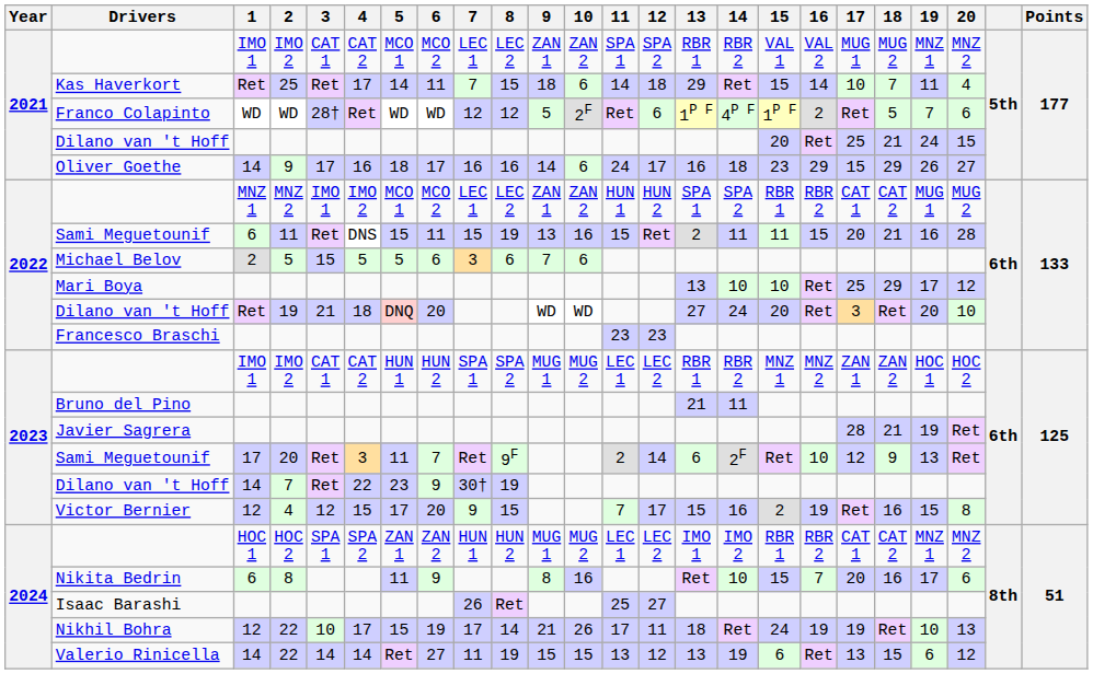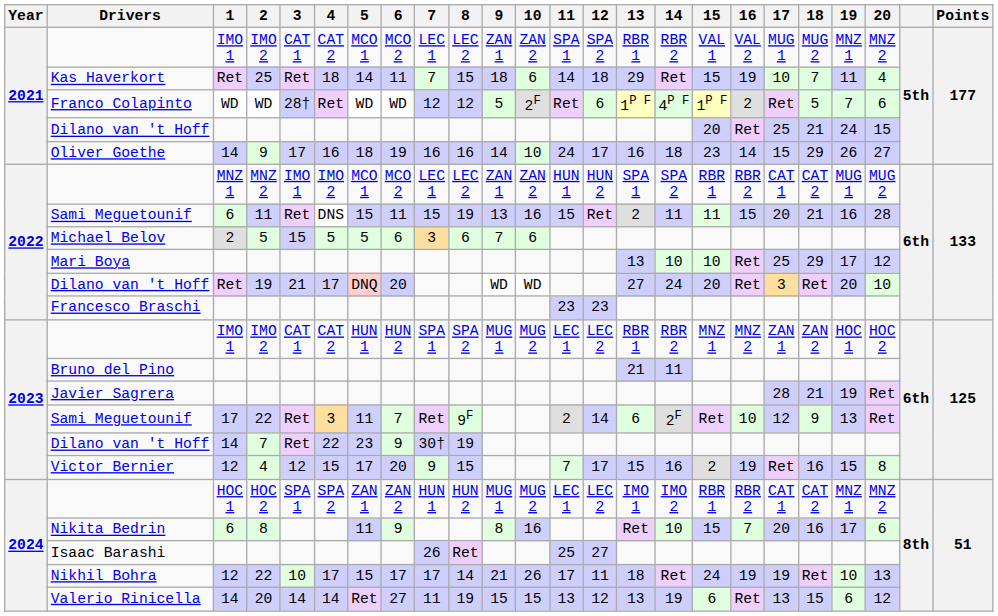 <table class="wikitable" style="text-align:center; font-size:85%;">
 <tr>
 <th>Year</th>
 <th>Drivers</th>
 <th>1</th>
 <th>2</th>
 <th>3</th>
 <th>4</th>
 <th>5</th>
 <th>6</th>
 <th>7</th>
 <th>8</th>
 <th>9</th>
 <th>10</th>
 <th>11</th>
 <th>12</th>
 <th>13</th>
 <th>14</th>
 <th>15</th>
 <th>16</th>
 <th>17</th>
 <th>18</th>
 <th>19</th>
 <th>20</th>
 <th></th>
 <th>Points</th>
 </tr>
 <tr>
 <th rowspan=5><a href='#'>2021</a></th>
 <td></td>
 <td><a href='#'>IMO<br>1</a></td>
 <td><a href='#'>IMO<br>2</a></td>
 <td><a href='#'>CAT<br>1</a></td>
 <td><a href='#'>CAT<br>2</a></td>
 <td><a href='#'>MCO<br>1</a></td>
 <td><a href='#'>MCO<br>2</a></td>
 <td><a href='#'>LEC<br>1</a></td>
 <td><a href='#'>LEC<br>2</a></td>
 <td><a href='#'>ZAN<br>1</a></td>
 <td><a href='#'>ZAN<br>2</a></td>
 <td><a href='#'>SPA<br>1</a></td>
 <td><a href='#'>SPA<br>2</a></td>
 <td><a href='#'>RBR<br>1</a></td>
 <td><a href='#'>RBR<br>2</a></td>
 <td><a href='#'>VAL<br>1</a></td>
 <td><a href='#'>VAL<br>2</a></td>
 <td><a href='#'>MUG<br>1</a></td>
 <td><a href='#'>MUG<br>2</a></td>
 <td><a href='#'>MNZ<br>1</a></td>
 <td><a href='#'>MNZ<br>2</a></td>
 <th rowspan=5>5th</th>
 <th rowspan=5>177</th>
 </tr>
 <tr>
 <td align="left"> <a href='#'>Kas Haverkort</a></td>
 <td style="background:#EFCFFF;">Ret</td>
 <td style="background:#cfcfff;">25</td>
 <td style="background:#efcfff;">Ret</td>
-<td style="background:#cfcfff;">17</td>
+<td style="background:#cfcfff;">18</td>
 <td style="background:#cfcfff;">14</td>
 <td style="background:#cfcfff;">11</td>
 <td style="background:#dfffdf;">7</td>
 <td style="background:#cfcfff;">15</td>
 <td style="background:#cfcfff;">18</td>
 <td style="background:#dfffdf;">6</td>
 <td style="background:#cfcfff;">14</td>
 <td style="background:#cfcfff;">18</td>
 <td style="background:#cfcfff;">29</td>
 <td style="background:#efcfff;">Ret</td>
 <td style="background:#cfcfff;">15</td>
-<td style="background:#cfcfff;">14</td>
+<td style="background:#cfcfff;">19</td>
 <td style="background:#dfffdf;">10</td>
 <td style="background:#dfffdf;">7</td>
 <td style="background:#cfcfff;">11</td>
 <td style="background:#dfffdf;">4</td>
 </tr>
 <tr>
 <td align="left"> <a href='#'>Franco Colapinto</a></td>
 <td style="background:#ffffff;">WD</td>
 <td style="background:#ffffff;">WD</td>
 <td style="background:#cfcfff;">28†</td>
 <td style="background:#efcfff;">Ret</td>
 <td style="background:#ffffff;">WD</td>
 <td style="background:#ffffff;">WD</td>
 <td style="background:#cfcfff;">12</td>
 <td style="background:#cfcfff;">12</td>
 <td style="background:#dfffdf;">5</td>
 <td style="background:#dfdfdf;">2<span><sup>F</sup></span></td>
 <td style="background:#efcfff;">Ret</td>
 <td style="background:#dfffdf;">6</td>
 <td style="background:#ffffbf;">1<span><sup>P F</sup></span></td>
 <td style="background:#dfffdf;">4<span><sup>P F</sup></span></td>
 <td style="background:#ffffbf;">1<span><sup>P F</sup></span></td>
 <td style="background:#dfdfdf;">2</td>
 <td style="background:#efcfff;">Ret</td>
 <td style="background:#dfffdf;">5</td>
 <td style="background:#dfffdf;">7</td>
 <td style="background:#dfffdf;">6</td>
 </tr>
 <tr>
 <td align="left"> <a href='#'>Dilano van 't Hoff</a></td>
 <td></td>
 <td></td>
 <td></td>
 <td></td>
 <td></td>
 <td></td>
 <td></td>
 <td></td>
 <td></td>
 <td></td>
 <td></td>
 <td></td>
 <td></td>
 <td></td>
 <td style="background:#cfcfff;">20</td>
 <td style="background:#efcfff;">Ret</td>
 <td style="background:#cfcfff;">25</td>
 <td style="background:#cfcfff;">21</td>
 <td style="background:#cfcfff;">24</td>
 <td style="background:#cfcfff;">15</td>
 </tr>
 <tr>
 <td align="left"> <a href='#'>Oliver Goethe</a></td>
 <td style="background:#cfcfff;">14</td>
 <td style="background:#dfffdf;">9</td>
 <td style="background:#cfcfff;">17</td>
 <td style="background:#cfcfff;">16</td>
 <td style="background:#cfcfff;">18</td>
-<td style="background:#cfcfff;">17</td>
+<td style="background:#cfcfff;">19</td>
 <td style="background:#cfcfff;">16</td>
 <td style="background:#cfcfff;">16</td>
 <td style="background:#cfcfff;">14</td>
-<td style="background:#dfffdf;">6</td>
+<td style="background:#dfffdf;">10</td>
 <td style="background:#cfcfff;">24</td>
 <td style="background:#cfcfff;">17</td>
 <td style="background:#cfcfff;">16</td>
 <td style="background:#cfcfff;">18</td>
 <td style="background:#cfcfff;">23</td>
-<td style="background:#cfcfff;">29</td>
+<td style="background:#cfcfff;">14</td>
 <td style="background:#cfcfff;">15</td>
 <td style="background:#cfcfff;">29</td>
 <td style="background:#cfcfff;">26</td>
 <td style="background:#cfcfff;">27</td>
 </tr>
 <tr>
 <th rowspan=6><a href='#'>2022</a></th>
 <td></td>
 <td><a href='#'>MNZ<br>1</a></td>
 <td><a href='#'>MNZ<br>2</a></td>
 <td><a href='#'>IMO<br>1</a></td>
 <td><a href='#'>IMO<br>2</a></td>
 <td><a href='#'>MCO<br>1</a></td>
 <td><a href='#'>MCO<br>2</a></td>
 <td><a href='#'>LEC<br>1</a></td>
 <td><a href='#'>LEC<br>2</a></td>
 <td><a href='#'>ZAN<br>1</a></td>
 <td><a href='#'>ZAN<br>2</a></td>
 <td><a href='#'>HUN<br>1</a></td>
 <td><a href='#'>HUN<br>2</a></td>
 <td><a href='#'>SPA<br>1</a></td>
 <td><a href='#'>SPA<br>2</a></td>
 <td><a href='#'>RBR<br>1</a></td>
 <td><a href='#'>RBR<br>2</a></td>
 <td><a href='#'>CAT<br>1</a></td>
 <td><a href='#'>CAT<br>2</a></td>
 <td><a href='#'>MUG<br>1</a></td>
 <td><a href='#'>MUG<br>2</a></td>
 <th rowspan=6>6th</th>
 <th rowspan=6>133</th>
 </tr>
 <tr>
 <td align="left"> <a href='#'>Sami Meguetounif</a></td>
 <td style="background:#dfffdf;">6</td>
 <td style="background:#cfcfff;">11</td>
 <td style="background:#efcfff;">Ret</td>
 <td style="background:#ffffff;">DNS</td>
 <td style="background:#cfcfff;">15</td>
 <td style="background:#cfcfff;">11</td>
 <td style="background:#cfcfff;">15</td>
 <td style="background:#cfcfff;">19</td>
 <td style="background:#cfcfff;">13</td>
 <td style="background:#cfcfff;">16</td>
 <td style="background:#cfcfff;">15</td>
 <td style="background:#efcfff;">Ret</td>
 <td style="background:#dfdfdf;">2</td>
 <td style="background:#cfcfff;">11</td>
 <td style="background:#dfffdf;">11</td>
 <td style="background:#cfcfff;">15</td>
 <td style="background:#cfcfff;">20</td>
 <td style="background:#cfcfff;">21</td>
 <td style="background:#cfcfff;">16</td>
 <td style="background:#cfcfff;">28</td>
 </tr>
 <tr>
 <td align="left"> <a href='#'>Michael Belov</a></td>
 <td style="background:#dfdfdf;">2</td>
 <td style="background:#dfffdf;">5</td>
 <td style="background:#cfcfff;">15</td>
 <td style="background:#dfffdf;">5</td>
 <td style="background:#dfffdf;">5</td>
 <td style="background:#dfffdf;">6</td>
 <td style="background:#ffdf9f;">3</td>
 <td style="background:#dfffdf;">6</td>
 <td style="background:#dfffdf;">7</td>
 <td style="background:#dfffdf;">6</td>
 <td></td>
 <td></td>
 <td></td>
 <td></td>
 <td></td>
 <td></td>
 <td></td>
 <td></td>
 <td></td>
 <td></td>
 </tr>
 <tr>
 <td align="left"> <a href='#'>Mari Boya</a></td>
 <td></td>
 <td></td>
 <td></td>
 <td></td>
 <td></td>
 <td></td>
 <td></td>
 <td></td>
 <td></td>
 <td></td>
 <td></td>
 <td></td>
 <td style="background:#cfcfff;">13</td>
 <td style="background:#dfffdf;">10</td>
 <td style="background:#dfffdf;">10</td>
 <td style="background:#efcfff;">Ret</td>
 <td style="background:#cfcfff;">25</td>
 <td style="background:#cfcfff;">29</td>
 <td style="background:#cfcfff;">17</td>
 <td style="background:#cfcfff;">12</td>
 </tr>
 <tr>
 <td align="left"> <a href='#'>Dilano van 't Hoff</a></td>
 <td style="background:#efcfff;">Ret</td>
 <td style="background:#cfcfff;">19</td>
 <td style="background:#cfcfff;">21</td>
-<td style="background:#cfcfff;">18</td>
+<td style="background:#cfcfff;">17</td>
 <td style="background:#ffcfcf;">DNQ</td>
 <td style="background:#cfcfff;">20</td>
 <td></td>
 <td></td>
 <td style="background:#ffffff;">WD</td>
 <td style="background:#ffffff;">WD</td>
 <td></td>
 <td></td>
 <td style="background:#cfcfff;">27</td>
 <td style="background:#cfcfff;">24</td>
 <td style="background:#cfcfff;">20</td>
 <td style="background:#efcfff;">Ret</td>
 <td style="background:#ffdf9f;">3</td>
 <td style="background:#efcfff;">Ret</td>
 <td style="background:#cfcfff;">20</td>
 <td style="background:#dfffdf;">10</td>
 </tr>
 <tr>
 <td align="left"> <a href='#'>Francesco Braschi</a></td>
 <td></td>
 <td></td>
 <td></td>
 <td></td>
 <td></td>
 <td></td>
 <td></td>
 <td></td>
 <td></td>
 <td></td>
 <td style="background:#cfcfff;">23</td>
 <td style="background:#cfcfff;">23</td>
 <td></td>
 <td></td>
 <td></td>
 <td></td>
 <td></td>
 <td></td>
 <td></td>
 <td></td>
 </tr>
 <tr>
 <th rowspan=6><a href='#'>2023</a></th>
 <td></td>
 <td><a href='#'>IMO<br>1</a></td>
 <td><a href='#'>IMO<br>2</a></td>
 <td><a href='#'>CAT<br>1</a></td>
 <td><a href='#'>CAT<br>2</a></td>
 <td><a href='#'>HUN<br>1</a></td>
 <td><a href='#'>HUN<br>2</a></td>
 <td><a href='#'>SPA<br>1</a></td>
 <td><a href='#'>SPA<br>2</a></td>
 <td><a href='#'>MUG<br>1</a></td>
 <td><a href='#'>MUG<br>2</a></td>
 <td><a href='#'>LEC<br>1</a></td>
 <td><a href='#'>LEC<br>2</a></td>
 <td><a href='#'>RBR<br>1</a></td>
 <td><a href='#'>RBR<br>2</a></td>
 <td><a href='#'>MNZ<br>1</a></td>
 <td><a href='#'>MNZ<br>2</a></td>
 <td><a href='#'>ZAN<br>1</a></td>
 <td><a href='#'>ZAN<br>2</a></td>
 <td><a href='#'>HOC<br>1</a></td>
 <td><a href='#'>HOC<br>2</a></td>
 <th rowspan=6 style="background:#">6th</th>
 <th rowspan=6 style="background:#">125</th>
 </tr>
 <tr>
 <td align=left> <a href='#'>Bruno del Pino</a></td>
 <td></td>
 <td></td>
 <td></td>
 <td></td>
 <td></td>
 <td></td>
 <td></td>
 <td></td>
 <td></td>
 <td></td>
 <td></td>
 <td></td>
 <td style="background:#cfcfff;">21</td>
 <td style="background:#cfcfff;">11</td>
 <td></td>
 <td></td>
 <td></td>
 <td></td>
 <td></td>
 <td></td>
 </tr>
 <tr>
 <td align=left> <a href='#'>Javier Sagrera</a></td>
 <td></td>
 <td></td>
 <td></td>
 <td></td>
 <td></td>
 <td></td>
 <td></td>
 <td></td>
 <td></td>
 <td></td>
 <td></td>
 <td></td>
 <td></td>
 <td></td>
 <td></td>
 <td></td>
 <td style="background:#cfcfff;">28</td>
 <td style="background:#cfcfff;">21</td>
 <td style="background:#cfcfff;">19</td>
 <td style="background:#efcfff;">Ret</td>
 </tr>
 <tr>
 <td align=left> <a href='#'>Sami Meguetounif</a></td>
 <td style="background:#cfcfff;">17</td>
-<td style="background:#cfcfff;">20</td>
+<td style="background:#cfcfff;">22</td>
 <td style="background:#efcfff;">Ret</td>
 <td style="background:#ffdf9f;">3</td>
 <td style="background:#cfcfff;">11</td>
 <td style="background:#dfffdf;">7</td>
 <td style="background:#efcfff;">Ret</td>
 <td style="background:#dfffdf;">9<span><sup>F</sup></span></td>
 <td></td>
 <td></td>
 <td style="background:#dfdfdf;">2</td>
 <td style="background:#cfcfff;">14</td>
 <td style="background:#dfffdf;">6</td>
 <td style="background:#dfdfdf;">2<span><sup>F</sup></span></td>
 <td style="background:#efcfff;">Ret</td>
 <td style="background:#dfffdf;">10</td>
 <td style="background:#cfcfff;">12</td>
 <td style="background:#dfffdf;">9</td>
 <td style="background:#cfcfff;">13</td>
 <td style="background:#efcfff;">Ret</td>
 </tr>
 <tr>
 <td align=left> <a href='#'>Dilano van 't Hoff</a></td>
 <td style="background:#cfcfff;">14</td>
 <td style="background:#dfffdf;">7</td>
 <td style="background:#efcfff;">Ret</td>
 <td style="background:#cfcfff;">22</td>
 <td style="background:#cfcfff;">23</td>
 <td style="background:#dfffdf;">9</td>
 <td style="background:#cfcfff;">30†</td>
 <td style="background:#cfcfff;">19</td>
 <td></td>
 <td></td>
 <td></td>
 <td></td>
 <td></td>
 <td></td>
 <td></td>
 <td></td>
 <td></td>
 <td></td>
 <td></td>
 <td></td>
 </tr>
 <tr>
 <td align=left> <a href='#'>Victor Bernier</a></td>
 <td style="background:#cfcfff;">12</td>
 <td style="background:#dfffdf;">4</td>
 <td style="background:#cfcfff;">12</td>
 <td style="background:#cfcfff;">15</td>
 <td style="background:#cfcfff;">17</td>
 <td style="background:#cfcfff;">20</td>
 <td style="background:#dfffdf;">9</td>
 <td style="background:#cfcfff;">15</td>
 <td></td>
 <td></td>
 <td style="background:#dfffdf;">7</td>
 <td style="background:#cfcfff;">17</td>
 <td style="background:#cfcfff;">15</td>
 <td style="background:#cfcfff;">16</td>
 <td style="background:#dfdfdf;">2</td>
 <td style="background:#cfcfff;">19</td>
 <td style="background:#efcfff;">Ret</td>
 <td style="background:#cfcfff;">16</td>
 <td style="background:#cfcfff;">15</td>
 <td style="background:#dfffdf;">8</td>
 </tr>
 <tr>
 <th rowspan=5><a href='#'>2024</a></th>
 <td></td>
 <td><a href='#'>HOC<br>1</a></td>
 <td><a href='#'>HOC<br>2</a></td>
 <td><a href='#'>SPA<br>1</a></td>
 <td><a href='#'>SPA<br>2</a></td>
 <td><a href='#'>ZAN<br>1</a></td>
 <td><a href='#'>ZAN<br>2</a></td>
 <td><a href='#'>HUN<br>1</a></td>
 <td><a href='#'>HUN<br>2</a></td>
 <td><a href='#'>MUG<br>1</a></td>
 <td><a href='#'>MUG<br>2</a></td>
 <td><a href='#'>LEC<br>1</a></td>
 <td><a href='#'>LEC<br>2</a></td>
 <td><a href='#'>IMO<br>1</a></td>
 <td><a href='#'>IMO<br>2</a></td>
 <td><a href='#'>RBR<br>1</a></td>
 <td><a href='#'>RBR<br>2</a></td>
 <td><a href='#'>CAT<br>1</a></td>
 <td><a href='#'>CAT<br>2</a></td>
 <td><a href='#'>MNZ<br>1</a></td>
 <td><a href='#'>MNZ<br>2</a></td>
 <th rowspan=5 style="background:#">8th</th>
 <th rowspan=5 style="background:#">51</th>
 </tr>
 <tr>
 <td align=left> <a href='#'>Nikita Bedrin</a></td>
 <td style="background:#dfffdf;">6</td>
 <td style="background:#dfffdf;">8</td>
 <td></td>
 <td></td>
 <td style="background:#cfcfff;">11</td>
 <td style="background:#dfffdf;">9</td>
 <td></td>
 <td></td>
 <td style="background:#dfffdf;">8</td>
 <td style="background:#cfcfff;">16</td>
 <td></td>
 <td></td>
 <td style="background:#efcfff;">Ret</td>
 <td style="background:#dfffdf;">10</td>
 <td style="background:#cfcfff;">15</td>
 <td style="background:#dfffdf;">7</td>
 <td style="background:#cfcfff;">20</td>
 <td style="background:#cfcfff;">16</td>
 <td style="background:#cfcfff;">17</td>
 <td style="background:#dfffdf;">6</td>
 </tr>
 <tr>
 <td align=left> Isaac Barashi</td>
 <td></td>
 <td></td>
 <td></td>
 <td></td>
 <td></td>
 <td></td>
 <td style="background:#cfcfff;">26</td>
 <td style="background:#efcfff;">Ret</td>
 <td></td>
 <td></td>
 <td style="background:#cfcfff;">25</td>
 <td style="background:#cfcfff;">27</td>
 <td></td>
 <td></td>
 <td></td>
 <td></td>
 <td></td>
 <td></td>
 <td></td>
 <td></td>
 </tr>
 <tr>
 <td align=left> <a href='#'>Nikhil Bohra</a></td>
 <td style="background:#cfcfff;">12</td>
 <td style="background:#cfcfff;">22</td>
 <td style="background:#dfffdf;">10</td>
 <td style="background:#cfcfff;">17</td>
 <td style="background:#cfcfff;">15</td>
-<td style="background:#cfcfff;">19</td>
+<td style="background:#cfcfff;">17</td>
 <td style="background:#cfcfff;">17</td>
 <td style="background:#cfcfff;">14</td>
 <td style="background:#cfcfff;">21</td>
 <td style="background:#cfcfff;">26</td>
 <td style="background:#cfcfff;">17</td>
 <td style="background:#cfcfff;">11</td>
 <td style="background:#cfcfff;">18</td>
 <td style="background:#efcfff;">Ret</td>
 <td style="background:#cfcfff;">24</td>
 <td style="background:#cfcfff;">19</td>
 <td style="background:#cfcfff;">19</td>
 <td style="background:#efcfff;">Ret</td>
 <td style="background:#dfffdf;">10</td>
 <td style="background:#cfcfff;">13</td>
 </tr>
 <tr>
 <td align=left> <a href='#'>Valerio Rinicella</a></td>
 <td style="background:#cfcfff;">14</td>
-<td style="background:#cfcfff;">22</td>
+<td style="background:#cfcfff;">20</td>
 <td style="background:#cfcfff;">14</td>
 <td style="background:#cfcfff;">14</td>
 <td style="background:#efcfff;">Ret</td>
 <td style="background:#cfcfff;">27</td>
 <td style="background:#cfcfff;">11</td>
 <td style="background:#cfcfff;">19</td>
 <td style="background:#cfcfff;">15</td>
 <td style="background:#cfcfff;">15</td>
 <td style="background:#cfcfff;">13</td>
 <td style="background:#cfcfff;">12</td>
 <td style="background:#cfcfff;">13</td>
 <td style="background:#cfcfff;">19</td>
 <td style="background:#dfffdf;">6</td>
 <td style="background:#efcfff;">Ret</td>
 <td style="background:#cfcfff;">13</td>
 <td style="background:#cfcfff;">15</td>
 <td style="background:#dfffdf;">6</td>
 <td style="background:#cfcfff;">12</td>
 </tr>
 </table>
